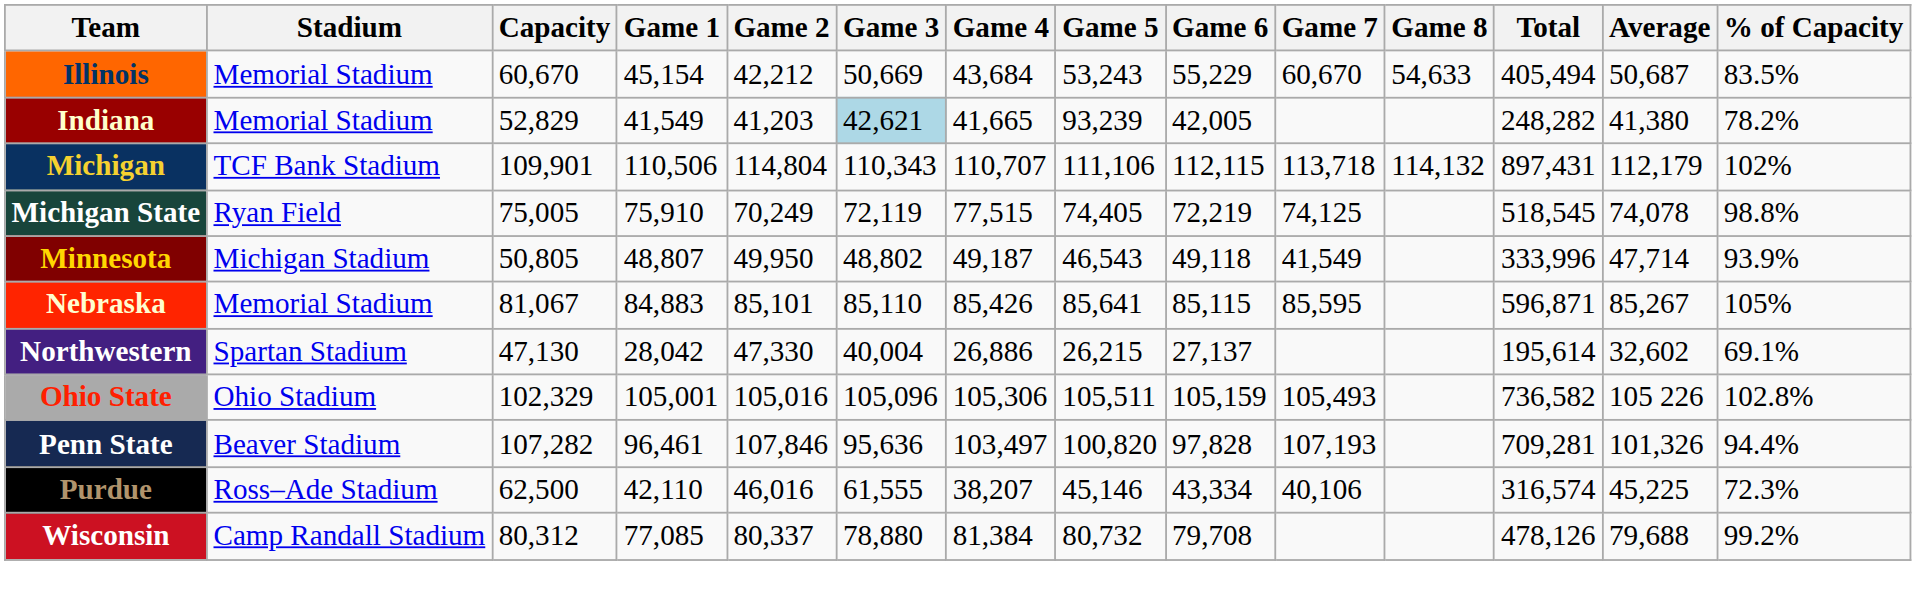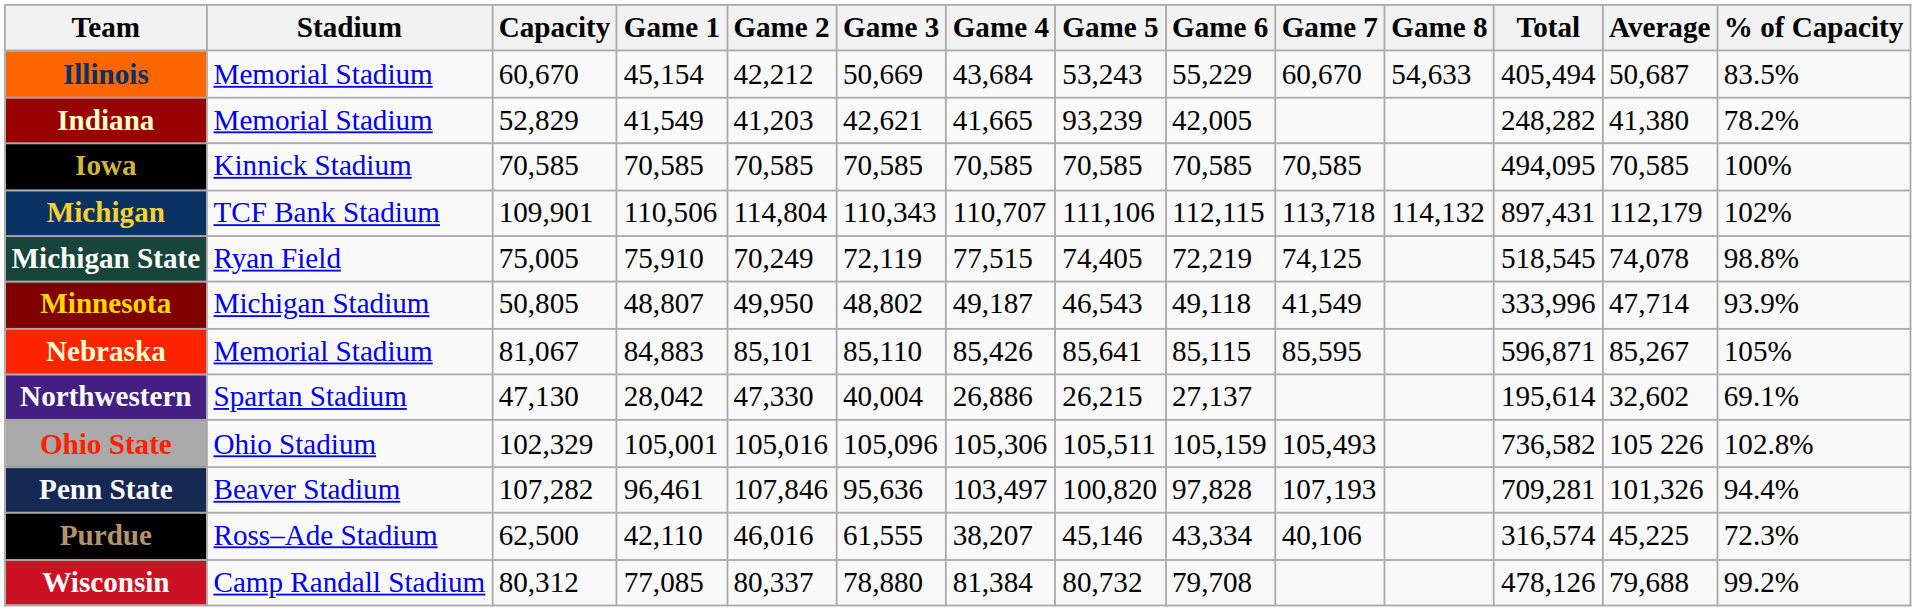 <table class="wikitable sortable">
 <tr>
 <th>Team</th>
 <th>Stadium</th>
 <th>Capacity</th>
 <th>Game 1</th>
 <th>Game 2</th>
 <th>Game 3</th>
 <th>Game 4</th>
 <th>Game 5</th>
 <th>Game 6</th>
 <th>Game 7</th>
 <th>Game 8</th>
 <th>Total</th>
 <th>Average</th>
 <th>% of Capacity</th>
 </tr>
 <tr>
 <th style="background:#FF6600; color:#003366;">Illinois</th>
 <td><a href='#'>Memorial Stadium</a></td>
 <td>60,670</td>
 <td>45,154</td>
 <td>42,212</td>
 <td>50,669</td>
 <td>43,684</td>
 <td>53,243</td>
 <td>55,229</td>
 <td>60,670</td>
 <td>54,633</td>
 <td>405,494</td>
 <td>50,687</td>
 <td>83.5%</td>
 </tr>
 <tr>
 <th style="background:#990000; color:#FFFFCC;">Indiana</th>
 <td><a href='#'>Memorial Stadium</a></td>
 <td>52,829</td>
 <td>41,549</td>
 <td>41,203</td>
-<td style="background: lightblue;">42,621</td>
+<td>42,621</td>
 <td>41,665</td>
 <td>93,239</td>
 <td>42,005</td>
 <td align=center></td>
 <td align=center></td>
 <td>248,282</td>
 <td>41,380</td>
 <td>78.2%</td>
+</tr>
+<tr>
+<th style="background:#000000; color:#CFB53B;">Iowa</th>
+<td><a href='#'>Kinnick Stadium</a></td>
+<td>70,585</td>
+<td>70,585</td>
+<td>70,585</td>
+<td>70,585</td>
+<td>70,585</td>
+<td>70,585</td>
+<td>70,585</td>
+<td>70,585</td>
+<td align=center></td>
+<td>494,095</td>
+<td>70,585</td>
+<td>100%</td>
 </tr>
 <tr>
 <th style="background:#093161; color:#f5d130;">Michigan</th>
 <td><a href='#'>TCF Bank Stadium</a></td>
 <td>109,901</td>
 <td>110,506</td>
 <td>114,804</td>
 <td>110,343</td>
 <td>110,707</td>
 <td>111,106</td>
 <td>112,115</td>
 <td>113,718</td>
 <td>114,132</td>
 <td>897,431</td>
 <td>112,179</td>
 <td>102%</td>
 </tr>
 <tr>
 <th style="background:#18453b; color:#FFFFFF;">Michigan State</th>
 <td><a href='#'>Ryan Field</a></td>
 <td>75,005</td>
 <td>75,910</td>
 <td>70,249</td>
 <td>72,119</td>
 <td>77,515</td>
 <td>74,405</td>
 <td>72,219</td>
 <td>74,125</td>
 <td align=center></td>
 <td>518,545</td>
 <td>74,078</td>
 <td>98.8%</td>
 </tr>
 <tr>
 <th style="background:#800000; color:#FFD700;">Minnesota</th>
 <td><a href='#'>Michigan Stadium</a></td>
 <td>50,805</td>
 <td>48,807</td>
 <td>49,950</td>
 <td>48,802</td>
 <td>49,187</td>
 <td>46,543</td>
 <td>49,118</td>
 <td>41,549</td>
 <td align=center></td>
 <td>333,996</td>
 <td>47,714</td>
 <td>93.9%</td>
 </tr>
 <tr>
 <th style="background:#FF2400; color:#FFFDD0;">Nebraska</th>
 <td><a href='#'>Memorial Stadium</a></td>
 <td>81,067</td>
 <td>84,883</td>
 <td>85,101</td>
 <td>85,110</td>
 <td>85,426</td>
 <td>85,641</td>
 <td>85,115</td>
 <td>85,595</td>
 <td align=center></td>
 <td>596,871</td>
 <td>85,267</td>
 <td>105%</td>
 </tr>
 <tr>
 <th style="background:#431F81; color:#FFFFFF;">Northwestern</th>
 <td><a href='#'>Spartan Stadium</a></td>
 <td>47,130</td>
 <td>28,042</td>
 <td>47,330</td>
 <td>40,004</td>
 <td>26,886</td>
 <td>26,215</td>
 <td>27,137</td>
 <td align=center></td>
 <td align=center></td>
 <td>195,614</td>
 <td>32,602</td>
 <td>69.1%</td>
 </tr>
 <tr>
 <th style="background:#AAAAAA; color:#FF2000;">Ohio State</th>
 <td><a href='#'>Ohio Stadium</a></td>
 <td>102,329</td>
 <td>105,001</td>
 <td>105,016</td>
 <td>105,096</td>
 <td>105,306</td>
 <td>105,511</td>
 <td>105,159</td>
 <td>105,493</td>
 <td align=center></td>
 <td>736,582</td>
 <td>105 226</td>
 <td>102.8%</td>
 </tr>
 <tr>
 <th style="background:#162952; color:#FFFFFF;">Penn State</th>
 <td><a href='#'>Beaver Stadium</a></td>
 <td>107,282</td>
 <td>96,461</td>
 <td>107,846</td>
 <td>95,636</td>
 <td>103,497</td>
 <td>100,820</td>
 <td>97,828</td>
 <td>107,193</td>
 <td align=center></td>
 <td>709,281</td>
 <td>101,326</td>
 <td>94.4%</td>
 </tr>
 <tr>
 <th style="background:#000000; color:#b1946c;">Purdue</th>
 <td><a href='#'>Ross–Ade Stadium</a></td>
 <td>62,500</td>
 <td>42,110</td>
 <td>46,016</td>
 <td>61,555</td>
 <td>38,207</td>
 <td>45,146</td>
 <td>43,334</td>
 <td>40,106</td>
 <td align=center></td>
 <td>316,574</td>
 <td>45,225</td>
 <td>72.3%</td>
 </tr>
 <tr>
 <th style="background:#cc1122; color:#FFFFFF;">Wisconsin</th>
 <td><a href='#'>Camp Randall Stadium</a></td>
 <td>80,312</td>
 <td>77,085</td>
 <td>80,337</td>
 <td>78,880</td>
 <td>81,384</td>
 <td>80,732</td>
 <td>79,708</td>
 <td align=center></td>
 <td align=center></td>
 <td>478,126</td>
 <td>79,688</td>
 <td>99.2%</td>
 </tr>
 </table>
